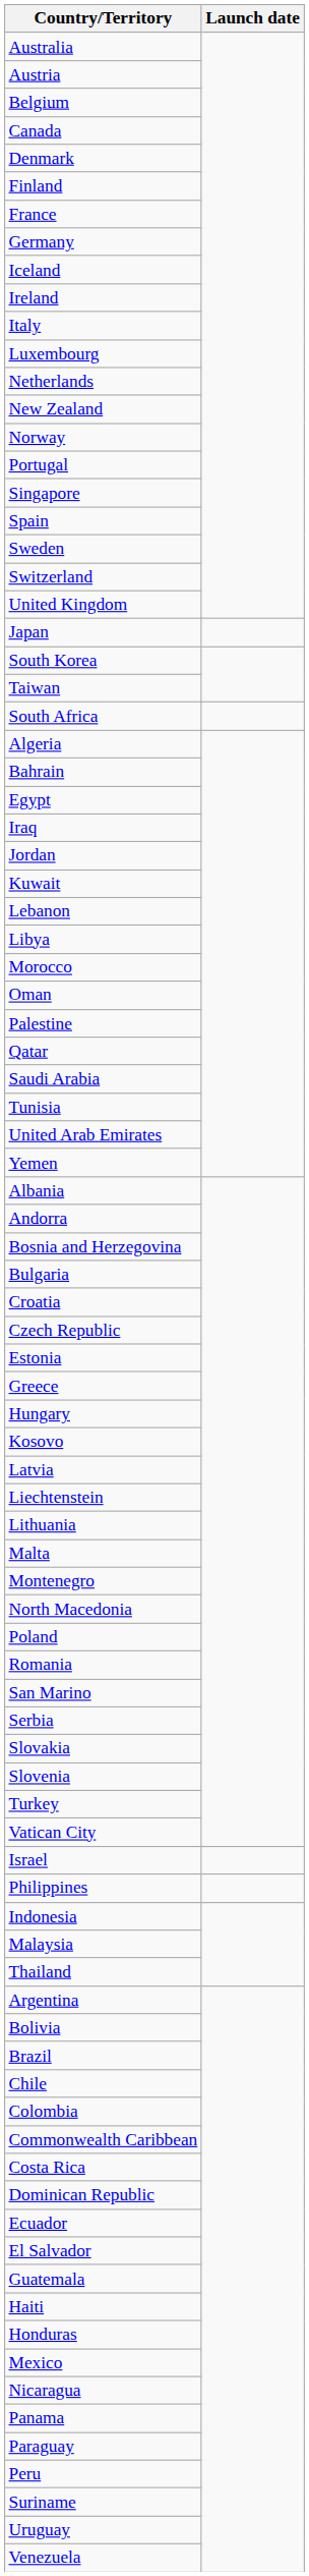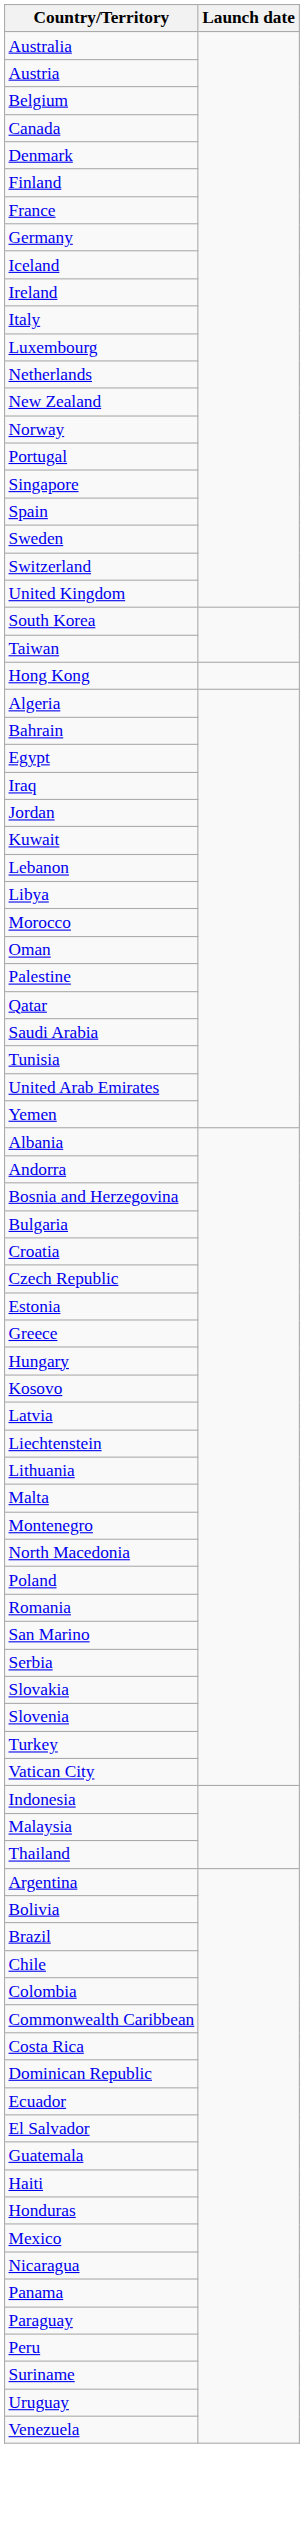 <table class="wikitable sortable plainrowheaders" id="launch rollout" style="margin-right:1em">
 <tr>
 <th scope="col">Country/Territory</th>
 <th scope="col">Launch date</th>
 </tr>
 <tr>
 <td><a href='#'>Australia</a></td>
 <td rowspan="21" scope="row"></td>
 </tr>
 <tr>
 <td><a href='#'>Austria</a></td>
 </tr>
 <tr>
 <td><a href='#'>Belgium</a></td>
 </tr>
 <tr>
 <td><a href='#'>Canada</a></td>
 </tr>
 <tr>
 <td><a href='#'>Denmark</a></td>
 </tr>
 <tr>
 <td><a href='#'>Finland</a></td>
 </tr>
 <tr>
 <td><a href='#'>France</a></td>
 </tr>
 <tr>
 <td><a href='#'>Germany</a></td>
 </tr>
 <tr>
 <td><a href='#'>Iceland</a></td>
 </tr>
 <tr>
 <td><a href='#'>Ireland</a></td>
 </tr>
 <tr>
 <td><a href='#'>Italy</a></td>
 </tr>
 <tr>
 <td><a href='#'>Luxembourg</a></td>
 </tr>
 <tr>
 <td><a href='#'>Netherlands</a></td>
 </tr>
 <tr>
 <td><a href='#'>New Zealand</a></td>
 </tr>
 <tr>
 <td><a href='#'>Norway</a></td>
 </tr>
 <tr>
 <td><a href='#'>Portugal</a></td>
 </tr>
 <tr>
 <td><a href='#'>Singapore</a></td>
 </tr>
 <tr>
 <td><a href='#'>Spain</a></td>
 </tr>
 <tr>
 <td><a href='#'>Sweden</a></td>
 </tr>
 <tr>
 <td><a href='#'>Switzerland</a></td>
 </tr>
 <tr>
 <td><a href='#'>United Kingdom</a></td>
 </tr>
 <tr>
-<td><a href='#'>Japan</a></td>
-<td scope="row"></td>
-</tr>
-<tr>
 <td><a href='#'>South Korea</a></td>
 <td rowspan="2" scope="row"></td>
 </tr>
 <tr>
 <td><a href='#'>Taiwan</a></td>
 </tr>
 <tr>
-<td><a href='#'>South Africa</a></td>
+<td><a href='#'>Hong Kong</a></td>
 <td scope="row"></td>
 </tr>
 <tr>
 <td><a href='#'>Algeria</a></td>
 <td rowspan="16" scope="row"></td>
 </tr>
 <tr>
 <td><a href='#'>Bahrain</a></td>
 </tr>
 <tr>
 <td><a href='#'>Egypt</a></td>
 </tr>
 <tr>
 <td><a href='#'>Iraq</a></td>
 </tr>
 <tr>
 <td><a href='#'>Jordan</a></td>
 </tr>
 <tr>
 <td><a href='#'>Kuwait</a></td>
 </tr>
 <tr>
 <td><a href='#'>Lebanon</a></td>
 </tr>
 <tr>
 <td><a href='#'>Libya</a></td>
 </tr>
 <tr>
 <td><a href='#'>Morocco</a></td>
 </tr>
 <tr>
 <td><a href='#'>Oman</a></td>
 </tr>
 <tr>
 <td><a href='#'>Palestine</a></td>
 </tr>
 <tr>
 <td><a href='#'>Qatar</a></td>
 </tr>
 <tr>
 <td><a href='#'>Saudi Arabia</a></td>
 </tr>
 <tr>
 <td><a href='#'>Tunisia</a></td>
 </tr>
 <tr>
 <td><a href='#'>United Arab Emirates</a></td>
 </tr>
 <tr>
 <td><a href='#'>Yemen</a></td>
 </tr>
 <tr>
 <td><a href='#'>Albania</a></td>
 <td rowspan="24" scope="row"></td>
 </tr>
 <tr>
 <td><a href='#'>Andorra</a></td>
 </tr>
 <tr>
 <td><a href='#'>Bosnia and Herzegovina</a></td>
 </tr>
 <tr>
 <td><a href='#'>Bulgaria</a></td>
 </tr>
 <tr>
 <td><a href='#'>Croatia</a></td>
 </tr>
 <tr>
 <td><a href='#'>Czech Republic</a></td>
 </tr>
 <tr>
 <td><a href='#'>Estonia</a></td>
 </tr>
 <tr>
 <td><a href='#'>Greece</a></td>
 </tr>
 <tr>
 <td><a href='#'>Hungary</a></td>
 </tr>
 <tr>
 <td><a href='#'>Kosovo</a></td>
 </tr>
 <tr>
 <td><a href='#'>Latvia</a></td>
 </tr>
 <tr>
 <td><a href='#'>Liechtenstein</a></td>
 </tr>
 <tr>
 <td><a href='#'>Lithuania</a></td>
 </tr>
 <tr>
 <td><a href='#'>Malta</a></td>
 </tr>
 <tr>
 <td><a href='#'>Montenegro</a></td>
 </tr>
 <tr>
 <td><a href='#'>North Macedonia</a></td>
 </tr>
 <tr>
 <td><a href='#'>Poland</a></td>
 </tr>
 <tr>
 <td><a href='#'>Romania</a></td>
 </tr>
 <tr>
 <td><a href='#'>San Marino</a></td>
 </tr>
 <tr>
 <td><a href='#'>Serbia</a></td>
 </tr>
 <tr>
 <td><a href='#'>Slovakia</a></td>
 </tr>
 <tr>
 <td><a href='#'>Slovenia</a></td>
 </tr>
 <tr>
 <td><a href='#'>Turkey</a></td>
 </tr>
 <tr>
 <td><a href='#'>Vatican City</a></td>
 </tr>
 <tr>
-<td><a href='#'>Israel</a></td>
-<td scope="row"></td>
-</tr>
-<tr>
-<td><a href='#'>Philippines</a></td>
-<td scope="row"></td>
-</tr>
-<tr>
 <td><a href='#'>Indonesia</a></td>
 <td rowspan="3" scope="row"></td>
 </tr>
 <tr>
 <td><a href='#'>Malaysia</a></td>
 </tr>
 <tr>
 <td><a href='#'>Thailand</a></td>
 </tr>
 <tr>
 <td><a href='#'>Argentina</a></td>
 <td rowspan="21" scope="row"></td>
 </tr>
 <tr>
 <td><a href='#'>Bolivia</a></td>
 </tr>
 <tr>
 <td><a href='#'>Brazil</a></td>
 </tr>
 <tr>
 <td><a href='#'>Chile</a></td>
 </tr>
 <tr>
 <td><a href='#'>Colombia</a></td>
 </tr>
 <tr>
 <td><a href='#'>Commonwealth Caribbean</a></td>
 </tr>
 <tr>
 <td><a href='#'>Costa Rica</a></td>
 </tr>
 <tr>
 <td><a href='#'>Dominican Republic</a></td>
 </tr>
 <tr>
 <td><a href='#'>Ecuador</a></td>
 </tr>
 <tr>
 <td><a href='#'>El Salvador</a></td>
 </tr>
 <tr>
 <td><a href='#'>Guatemala</a></td>
 </tr>
 <tr>
 <td><a href='#'>Haiti</a></td>
 </tr>
 <tr>
 <td><a href='#'>Honduras</a></td>
 </tr>
 <tr>
 <td><a href='#'>Mexico</a></td>
 </tr>
 <tr>
 <td><a href='#'>Nicaragua</a></td>
 </tr>
 <tr>
 <td><a href='#'>Panama</a></td>
 </tr>
 <tr>
 <td><a href='#'>Paraguay</a></td>
 </tr>
 <tr>
 <td><a href='#'>Peru</a></td>
 </tr>
 <tr>
 <td><a href='#'>Suriname</a></td>
 </tr>
 <tr>
 <td><a href='#'>Uruguay</a></td>
 </tr>
 <tr>
 <td><a href='#'>Venezuela</a></td>
 </tr>
 </table>
